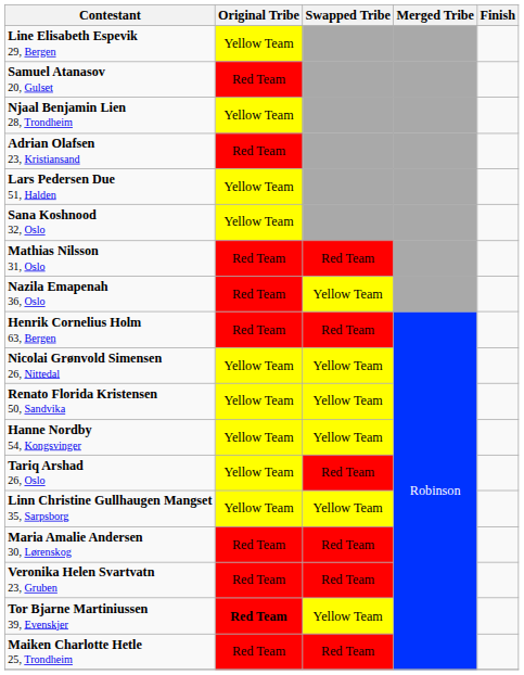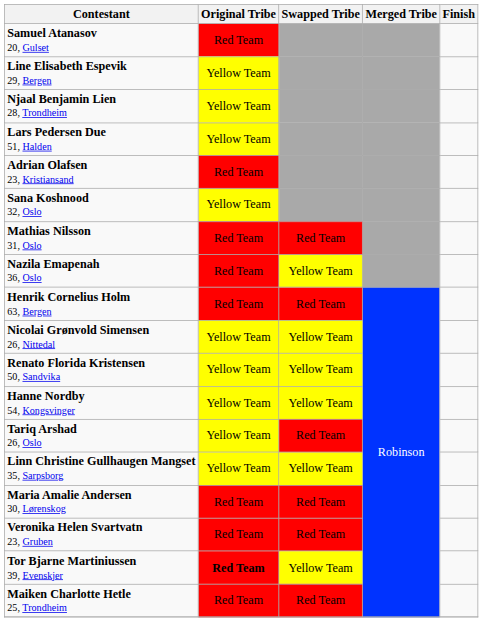 <table class="wikitable" style="margin:auto; text-align:center">
 <tr>
 <th>Contestant</th>
 <th>Original Tribe</th>
 <th>Swapped Tribe</th>
 <th>Merged Tribe</th>
 <th>Finish</th>
 </tr>
 <tr>
-<td style="text-align: left;"><strong>Line Elisabeth Espevik</strong><br><small>29, <a href='#'>Bergen</a></small></td>
-<td bgcolor="yellow">Yellow Team</td>
+<td style="text-align: left;"><strong>Samuel Atanasov</strong><br><small>20, <a href='#'>Gulset</a></small></td>
+<td bgcolor="red">Red Team</td>
 <td bgcolor="darkgrey"></td>
 <td bgcolor="darkgrey"></td>
 <td></td>
 </tr>
 <tr>
-<td style="text-align: left;"><strong>Samuel Atanasov</strong><br><small>20, <a href='#'>Gulset</a></small></td>
-<td bgcolor="red">Red Team</td>
+<td style="text-align: left;"><strong>Line Elisabeth Espevik</strong><br><small>29, <a href='#'>Bergen</a></small></td>
+<td bgcolor="yellow">Yellow Team</td>
 <td bgcolor="darkgrey"></td>
 <td bgcolor="darkgrey"></td>
 <td></td>
 </tr>
 <tr>
 <td style="text-align: left;"><strong>Njaal Benjamin Lien</strong><br><small>28, <a href='#'>Trondheim</a></small></td>
 <td bgcolor="yellow">Yellow Team</td>
 <td bgcolor="darkgrey"></td>
 <td bgcolor="darkgrey"></td>
 <td></td>
 </tr>
 <tr>
-<td style="text-align: left;"><strong>Adrian Olafsen</strong><br><small>23, <a href='#'>Kristiansand</a></small></td>
-<td bgcolor="red">Red Team</td>
+<td style="text-align: left;"><strong>Lars Pedersen Due</strong><br><small>51, <a href='#'>Halden</a></small></td>
+<td bgcolor="yellow">Yellow Team</td>
 <td bgcolor="darkgrey"></td>
 <td bgcolor="darkgrey"></td>
 <td></td>
 </tr>
 <tr>
-<td style="text-align: left;"><strong>Lars Pedersen Due</strong><br><small>51, <a href='#'>Halden</a></small></td>
-<td bgcolor="yellow">Yellow Team</td>
+<td style="text-align: left;"><strong>Adrian Olafsen</strong><br><small>23, <a href='#'>Kristiansand</a></small></td>
+<td bgcolor="red">Red Team</td>
 <td bgcolor="darkgrey"></td>
 <td bgcolor="darkgrey"></td>
 <td></td>
 </tr>
 <tr>
 <td style="text-align: left;"><strong>Sana Koshnood</strong><br><small>32, <a href='#'>Oslo</a></small></td>
 <td bgcolor="yellow">Yellow Team</td>
 <td bgcolor="darkgrey"></td>
 <td bgcolor="darkgrey"></td>
 <td></td>
 </tr>
 <tr>
 <td style="text-align: left;"><strong>Mathias Nilsson</strong><br><small>31, <a href='#'>Oslo</a></small></td>
 <td bgcolor="red">Red Team</td>
 <td bgcolor="red">Red Team</td>
 <td bgcolor="darkgrey"></td>
 <td></td>
 </tr>
 <tr>
 <td style="text-align: left;"><strong>Nazila Emapenah</strong><br><small>36, <a href='#'>Oslo</a></small></td>
 <td bgcolor="red">Red Team</td>
 <td bgcolor="yellow">Yellow Team</td>
 <td bgcolor="darkgrey"></td>
 <td></td>
 </tr>
 <tr>
 <td style="text-align: left;"><strong>Henrik Cornelius Holm</strong><br><small>63, <a href='#'>Bergen</a></small></td>
 <td bgcolor="red">Red Team</td>
 <td bgcolor="red">Red Team</td>
 <td rowspan="10" style="background-color:#0033FF; color:white;">Robinson</td>
 <td></td>
 </tr>
 <tr>
 <td style="text-align: left;"><strong>Nicolai Grønvold Simensen</strong><br><small>26, <a href='#'>Nittedal</a></small></td>
 <td bgcolor="yellow">Yellow Team</td>
 <td bgcolor="yellow">Yellow Team</td>
 <td></td>
 </tr>
 <tr>
 <td style="text-align: left;"><strong>Renato Florida Kristensen</strong><br><small>50, <a href='#'>Sandvika</a></small></td>
 <td bgcolor="yellow">Yellow Team</td>
 <td bgcolor="yellow">Yellow Team</td>
 <td></td>
 </tr>
 <tr>
 <td style="text-align: left;"><strong>Hanne Nordby</strong><br><small>54, <a href='#'>Kongsvinger</a></small></td>
 <td bgcolor="yellow">Yellow Team</td>
 <td bgcolor="yellow">Yellow Team</td>
 <td></td>
 </tr>
 <tr>
 <td style="text-align: left;"><strong>Tariq Arshad</strong><br><small>26, <a href='#'>Oslo</a></small></td>
 <td bgcolor="yellow">Yellow Team</td>
 <td bgcolor="red">Red Team</td>
 <td></td>
 </tr>
 <tr>
 <td style="text-align: left;"><strong>Linn Christine Gullhaugen Mangset</strong><br><small>35, <a href='#'>Sarpsborg</a></small></td>
 <td bgcolor="yellow">Yellow Team</td>
 <td bgcolor="yellow">Yellow Team</td>
 <td></td>
 </tr>
 <tr>
 <td style="text-align: left;"><strong>Maria Amalie Andersen</strong><br><small>30, <a href='#'>Lørenskog</a></small></td>
 <td bgcolor="red">Red Team</td>
 <td bgcolor="red">Red Team</td>
 <td></td>
 </tr>
 <tr>
 <td style="text-align: left;"><strong>Veronika Helen Svartvatn</strong><br><small>23, <a href='#'>Gruben</a></small></td>
 <td bgcolor="red">Red Team</td>
 <td bgcolor="red">Red Team</td>
 <td></td>
 </tr>
 <tr>
 <td style="text-align: left;"><strong>Tor Bjarne Martiniussen</strong><br><small>39, <a href='#'>Evenskjer</a></small></td>
 <td bgcolor="red"><strong>Red Team</strong></td>
 <td bgcolor="yellow">Yellow Team</td>
 <td></td>
 </tr>
 <tr>
 <td style="text-align: left;"><strong>Maiken Charlotte Hetle</strong><br><small>25, <a href='#'>Trondheim</a></small></td>
 <td bgcolor="red">Red Team</td>
 <td bgcolor="red">Red Team</td>
 <td></td>
 </tr>
 <tr>
 </tr>
 </table>
